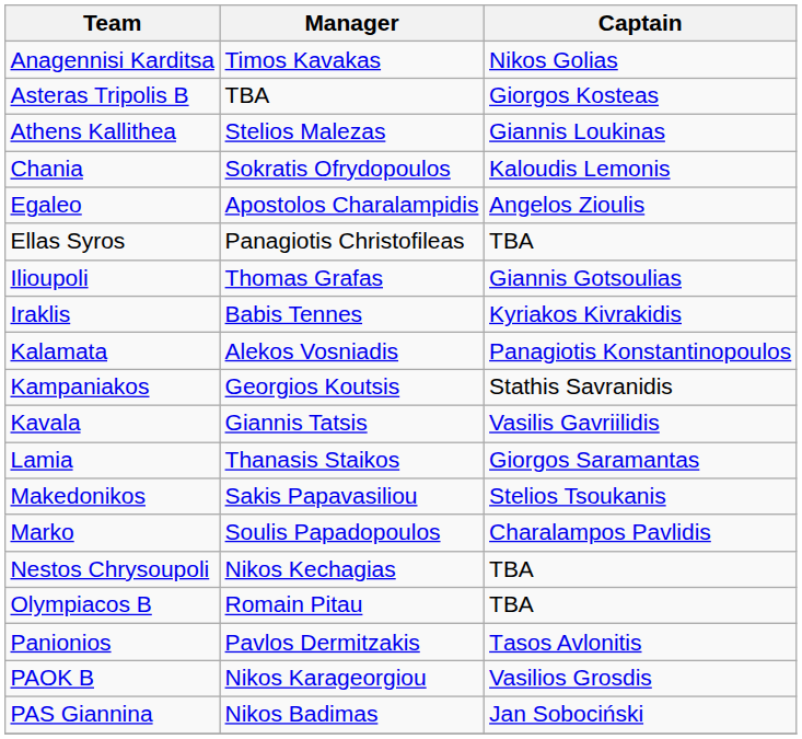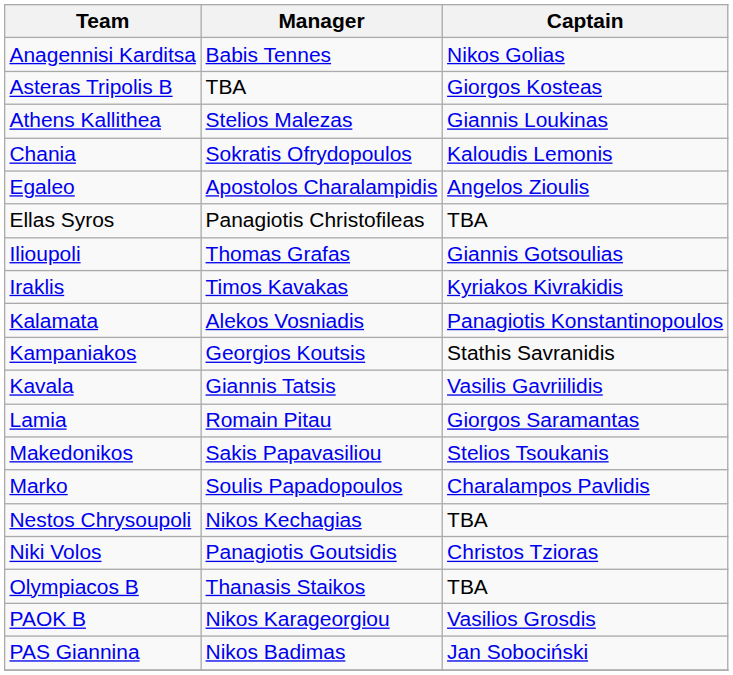 <table class="wikitable sortable">
 <tr>
 <th>Team</th>
 <th>Manager</th>
 <th>Captain</th>
 </tr>
 <tr>
 <td><a href='#'>Anagennisi Karditsa</a></td>
-<td> <a href='#'>Timos Kavakas</a></td>
+<td> <a href='#'>Babis Tennes</a></td>
 <td> <a href='#'>Nikos Golias</a></td>
 </tr>
 <tr>
 <td><a href='#'>Asteras Tripolis B</a></td>
 <td>TBA</td>
 <td> <a href='#'>Giorgos Kosteas</a></td>
 </tr>
 <tr>
 <td><a href='#'>Athens Kallithea</a></td>
 <td> <a href='#'>Stelios Malezas</a></td>
 <td> <a href='#'>Giannis Loukinas</a></td>
 </tr>
 <tr>
 <td><a href='#'>Chania</a></td>
 <td> <a href='#'>Sokratis Ofrydopoulos</a></td>
 <td> <a href='#'>Kaloudis Lemonis</a></td>
 </tr>
 <tr>
 <td><a href='#'>Egaleo</a></td>
 <td> <a href='#'>Apostolos Charalampidis</a></td>
 <td> <a href='#'>Angelos Zioulis</a></td>
 </tr>
 <tr>
 <td>Ellas Syros</td>
 <td> Panagiotis Christofileas</td>
 <td>TBA</td>
 </tr>
 <tr>
 <td><a href='#'>Ilioupoli</a></td>
 <td> <a href='#'>Thomas Grafas</a></td>
 <td> <a href='#'>Giannis Gotsoulias</a></td>
 </tr>
 <tr>
 <td><a href='#'>Iraklis</a></td>
-<td> <a href='#'>Babis Tennes</a></td>
+<td> <a href='#'>Timos Kavakas</a></td>
 <td> <a href='#'>Kyriakos Kivrakidis</a></td>
 </tr>
 <tr>
 <td><a href='#'>Kalamata</a></td>
 <td> <a href='#'>Alekos Vosniadis</a></td>
 <td> <a href='#'>Panagiotis Konstantinopoulos</a></td>
 </tr>
 <tr>
 <td><a href='#'>Kampaniakos</a></td>
 <td> <a href='#'>Georgios Koutsis</a></td>
 <td> Stathis Savranidis</td>
 </tr>
 <tr>
 <td><a href='#'>Kavala</a></td>
 <td> <a href='#'>Giannis Tatsis</a></td>
 <td> <a href='#'>Vasilis Gavriilidis</a></td>
 </tr>
 <tr>
 <td><a href='#'>Lamia</a></td>
-<td> <a href='#'>Thanasis Staikos</a></td>
+<td> <a href='#'>Romain Pitau</a></td>
 <td> <a href='#'>Giorgos Saramantas</a></td>
 </tr>
 <tr>
 <td><a href='#'>Makedonikos</a></td>
 <td> <a href='#'>Sakis Papavasiliou</a></td>
 <td> <a href='#'>Stelios Tsoukanis</a></td>
 </tr>
 <tr>
 <td><a href='#'>Marko</a></td>
 <td> <a href='#'>Soulis Papadopoulos</a></td>
 <td> <a href='#'>Charalampos Pavlidis</a></td>
 </tr>
 <tr>
 <td><a href='#'>Nestos Chrysoupoli</a></td>
 <td> <a href='#'>Nikos Kechagias</a></td>
 <td>TBA</td>
 </tr>
 <tr>
-<td><a href='#'>Olympiacos B</a></td>
-<td> <a href='#'>Romain Pitau</a></td>
-<td>TBA</td>
+<td><a href='#'>Niki Volos</a></td>
+<td> <a href='#'>Panagiotis Goutsidis</a></td>
+<td> <a href='#'>Christos Tzioras</a></td>
 </tr>
 <tr>
-<td><a href='#'>Panionios</a></td>
-<td> <a href='#'>Pavlos Dermitzakis</a></td>
-<td> <a href='#'>Τasos Avlonitis</a></td>
+<td><a href='#'>Olympiacos B</a></td>
+<td> <a href='#'>Thanasis Staikos</a></td>
+<td>TBA</td>
 </tr>
 <tr>
 <td><a href='#'>PAOK B</a></td>
 <td> <a href='#'>Nikos Karageorgiou</a></td>
 <td> <a href='#'>Vasilios Grosdis</a></td>
 </tr>
 <tr>
 <td><a href='#'>PAS Giannina</a></td>
 <td> <a href='#'>Nikos Badimas</a></td>
 <td> <a href='#'>Jan Sobociński</a></td>
 </tr>
 <tr>
 </tr>
 </table>
